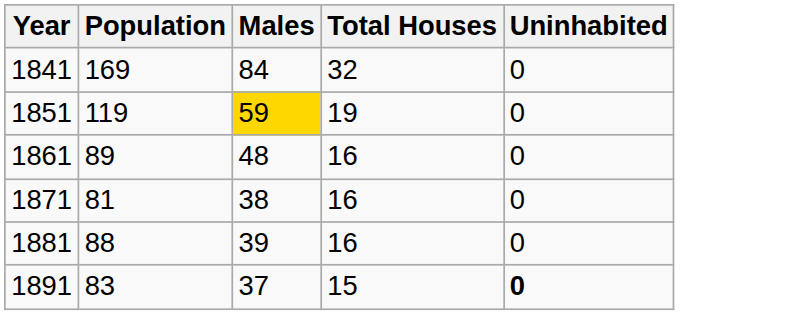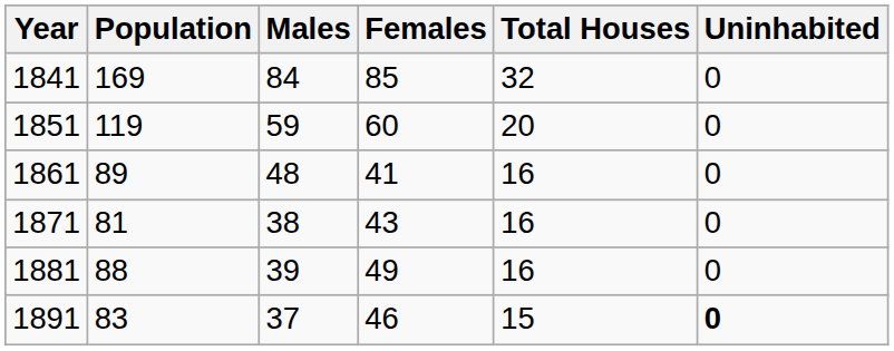 <table class="wikitable">
 <tr>
 <th>Year</th>
 <th>Population</th>
 <th>Males</th>
+<th>Females</th>
 <th>Total Houses</th>
 <th>Uninhabited</th>
 </tr>
 <tr>
 <td>1841</td>
 <td>169</td>
 <td>84</td>
+<td>85</td>
 <td>32</td>
 <td>0</td>
 </tr>
 <tr>
 <td>1851</td>
 <td>119</td>
-<td style="background: gold;">59</td>
-<td>19</td>
+<td>59</td>
+<td>60</td>
+<td>20</td>
 <td>0</td>
 </tr>
 <tr>
 <td>1861</td>
 <td>89</td>
 <td>48</td>
+<td>41</td>
 <td>16</td>
 <td>0</td>
 </tr>
 <tr>
 <td>1871</td>
 <td>81</td>
 <td>38</td>
+<td>43</td>
 <td>16</td>
 <td>0</td>
 </tr>
 <tr>
 <td>1881</td>
 <td>88</td>
 <td>39</td>
+<td>49</td>
 <td>16</td>
 <td>0</td>
 </tr>
 <tr>
 <td>1891</td>
 <td>83</td>
 <td>37</td>
+<td>46</td>
 <td>15</td>
 <td><strong>0</strong></td>
 </tr>
 </table>
